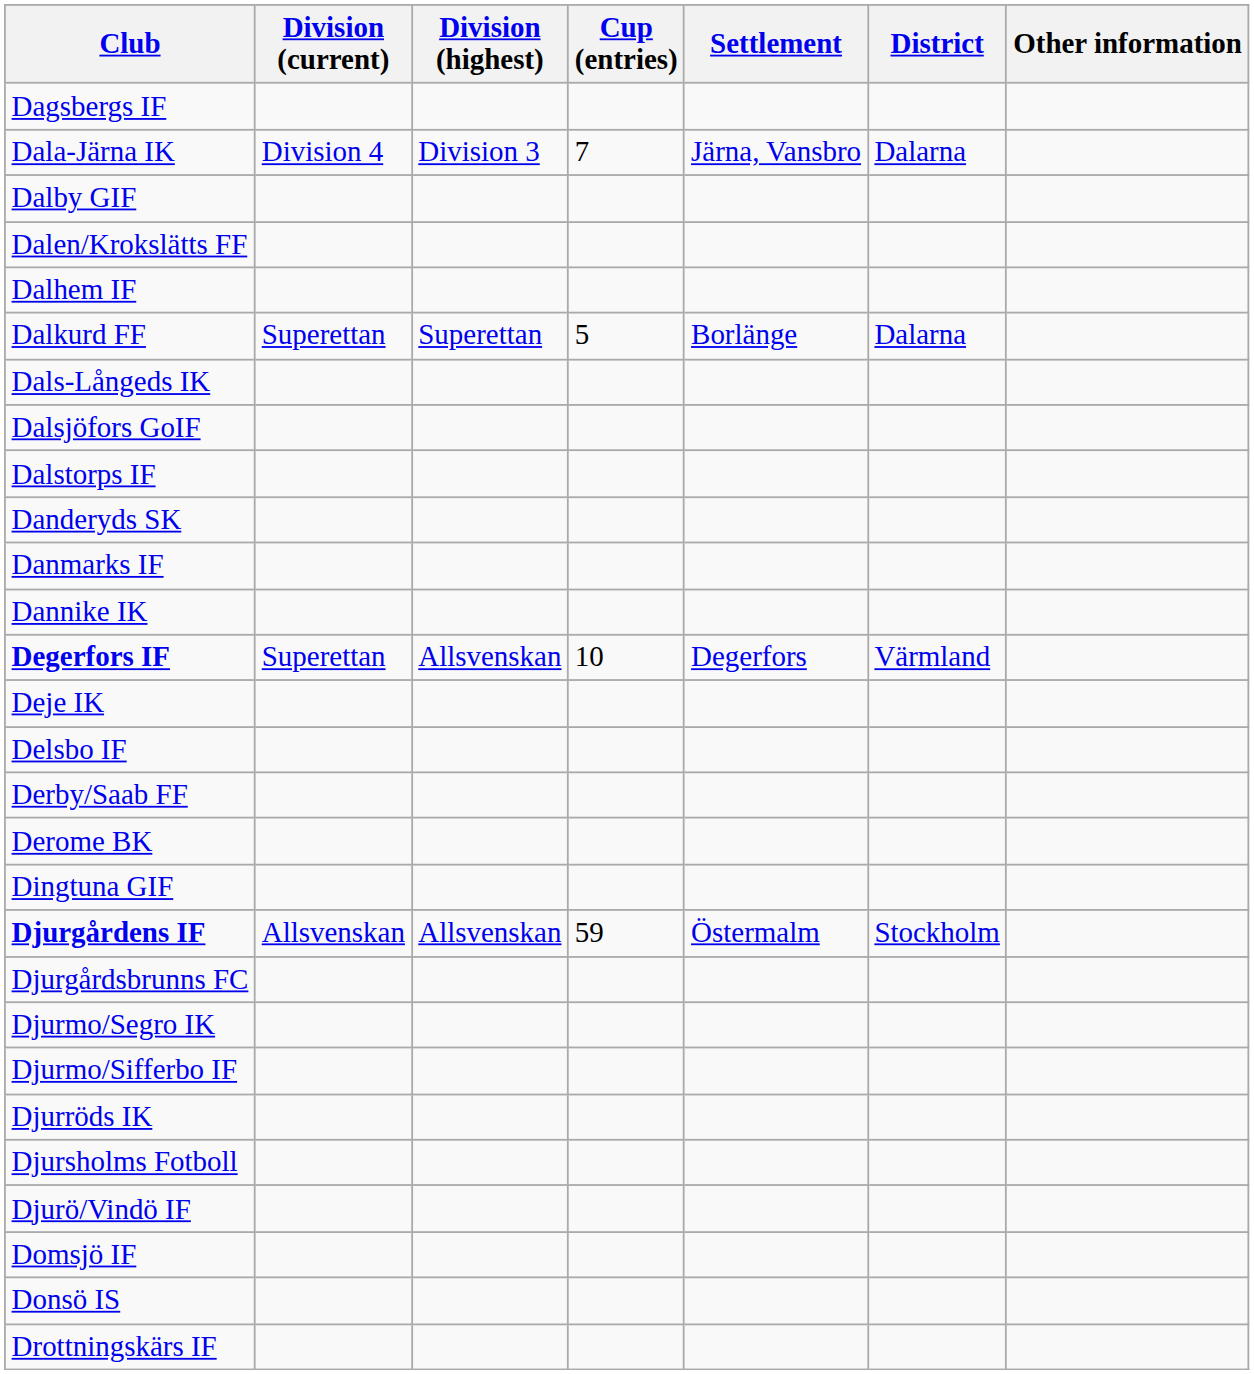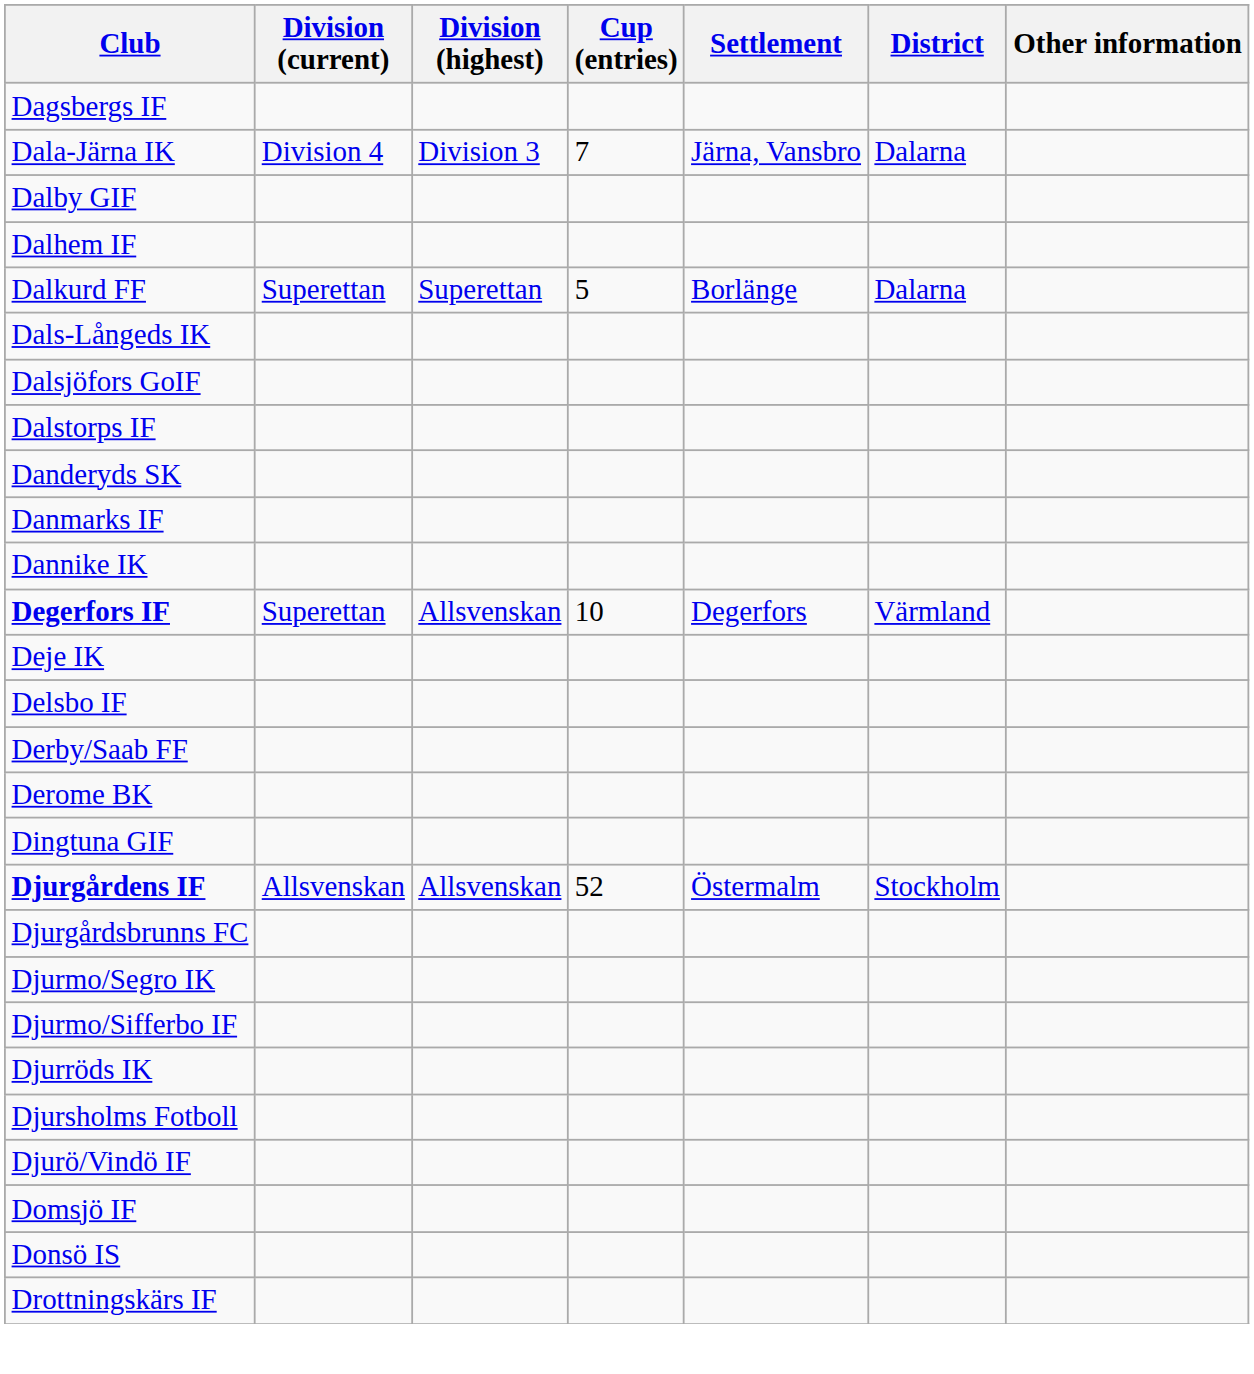 <table class="wikitable" style="text-align:left">
 <tr>
 <th style= width="180px"><a href='#'>Club</a></th>
 <th style= width="80px"><a href='#'>Division</a><br> (current)</th>
 <th style= width="80px"><a href='#'>Division</a><br> (highest)</th>
 <th style= width="60px"><a href='#'>Cup</a><br> (entries)</th>
 <th style= width="110px"><a href='#'>Settlement</a></th>
 <th style= width="110px"><a href='#'>District</a></th>
 <th style= width="230px">Other information</th>
 </tr>
 <tr>
 <td><a href='#'>Dagsbergs IF</a></td>
 <td></td>
 <td></td>
 <td></td>
 <td></td>
 <td></td>
 <td></td>
 </tr>
 <tr>
 <td><a href='#'>Dala-Järna IK</a></td>
 <td><a href='#'>Division 4</a></td>
 <td><a href='#'>Division 3</a></td>
 <td>7</td>
 <td><a href='#'>Järna, Vansbro</a></td>
 <td><a href='#'>Dalarna</a></td>
 <td></td>
 </tr>
 <tr>
 <td><a href='#'>Dalby GIF</a></td>
-<td></td>
-<td></td>
-<td></td>
-<td></td>
-<td></td>
-<td></td>
-</tr>
-<tr>
-<td><a href='#'>Dalen/Krokslätts FF</a></td>
 <td></td>
 <td></td>
 <td></td>
 <td></td>
 <td></td>
 <td></td>
 </tr>
 <tr>
 <td><a href='#'>Dalhem IF</a></td>
 <td></td>
 <td></td>
 <td></td>
 <td></td>
 <td></td>
 <td></td>
 </tr>
 <tr>
 <td><a href='#'>Dalkurd FF</a></td>
 <td><a href='#'>Superettan</a></td>
 <td><a href='#'>Superettan</a></td>
 <td>5</td>
 <td><a href='#'>Borlänge</a></td>
 <td><a href='#'>Dalarna</a></td>
 <td></td>
 </tr>
 <tr>
 <td><a href='#'>Dals-Långeds IK</a></td>
 <td></td>
 <td></td>
 <td></td>
 <td></td>
 <td></td>
 <td></td>
 </tr>
 <tr>
 <td><a href='#'>Dalsjöfors GoIF</a></td>
 <td></td>
 <td></td>
 <td></td>
 <td></td>
 <td></td>
 <td></td>
 </tr>
 <tr>
 <td><a href='#'>Dalstorps IF</a></td>
 <td></td>
 <td></td>
 <td></td>
 <td></td>
 <td></td>
 <td></td>
 </tr>
 <tr>
 <td><a href='#'>Danderyds SK</a></td>
 <td></td>
 <td></td>
 <td></td>
 <td></td>
 <td></td>
 <td></td>
 </tr>
 <tr>
 <td><a href='#'>Danmarks IF</a></td>
 <td></td>
 <td></td>
 <td></td>
 <td></td>
 <td></td>
 <td></td>
 </tr>
 <tr>
 <td><a href='#'>Dannike IK</a></td>
 <td></td>
 <td></td>
 <td></td>
 <td></td>
 <td></td>
 <td></td>
 </tr>
 <tr>
 <td><strong><a href='#'>Degerfors IF</a></strong></td>
 <td><a href='#'>Superettan</a></td>
 <td><a href='#'>Allsvenskan</a></td>
 <td>10</td>
 <td><a href='#'>Degerfors</a></td>
 <td><a href='#'>Värmland</a></td>
 <td></td>
 </tr>
 <tr>
 <td><a href='#'>Deje IK</a></td>
 <td></td>
 <td></td>
 <td></td>
 <td></td>
 <td></td>
 <td></td>
 </tr>
 <tr>
 <td><a href='#'>Delsbo IF</a></td>
 <td></td>
 <td></td>
 <td></td>
 <td></td>
 <td></td>
 <td></td>
 </tr>
 <tr>
 <td><a href='#'>Derby/Saab FF</a></td>
 <td></td>
 <td></td>
 <td></td>
 <td></td>
 <td></td>
 <td></td>
 </tr>
 <tr>
 <td><a href='#'>Derome BK</a></td>
 <td></td>
 <td></td>
 <td></td>
 <td></td>
 <td></td>
 <td></td>
 </tr>
 <tr>
 <td><a href='#'>Dingtuna GIF</a></td>
 <td></td>
 <td></td>
 <td></td>
 <td></td>
 <td></td>
 <td></td>
 </tr>
 <tr>
 <td><strong><a href='#'>Djurgårdens IF</a></strong></td>
 <td><a href='#'>Allsvenskan</a></td>
 <td><a href='#'>Allsvenskan</a></td>
-<td>59</td>
+<td>52</td>
 <td><a href='#'>Östermalm</a></td>
 <td><a href='#'>Stockholm</a></td>
 <td></td>
 </tr>
 <tr>
 <td><a href='#'>Djurgårdsbrunns FC</a></td>
 <td></td>
 <td></td>
 <td></td>
 <td></td>
 <td></td>
 <td></td>
 </tr>
 <tr>
 <td><a href='#'>Djurmo/Segro IK</a></td>
 <td></td>
 <td></td>
 <td></td>
 <td></td>
 <td></td>
 <td></td>
 </tr>
 <tr>
 <td><a href='#'>Djurmo/Sifferbo IF</a></td>
 <td></td>
 <td></td>
 <td></td>
 <td></td>
 <td></td>
 <td></td>
 </tr>
 <tr>
 <td><a href='#'>Djurröds IK</a></td>
 <td></td>
 <td></td>
 <td></td>
 <td></td>
 <td></td>
 <td></td>
 </tr>
 <tr>
 <td><a href='#'>Djursholms Fotboll</a></td>
 <td></td>
 <td></td>
 <td></td>
 <td></td>
 <td></td>
 <td></td>
 </tr>
 <tr>
 <td><a href='#'>Djurö/Vindö IF</a></td>
 <td></td>
 <td></td>
 <td></td>
 <td></td>
 <td></td>
 <td></td>
 </tr>
 <tr>
 <td><a href='#'>Domsjö IF</a></td>
 <td></td>
 <td></td>
 <td></td>
 <td></td>
 <td></td>
 <td></td>
 </tr>
 <tr>
 <td><a href='#'>Donsö IS</a></td>
 <td></td>
 <td></td>
 <td></td>
 <td></td>
 <td></td>
 <td></td>
 </tr>
 <tr>
 <td><a href='#'>Drottningskärs IF</a></td>
 <td></td>
 <td></td>
 <td></td>
 <td></td>
 <td></td>
 <td></td>
 </tr>
 <tr>
 </tr>
 </table>
